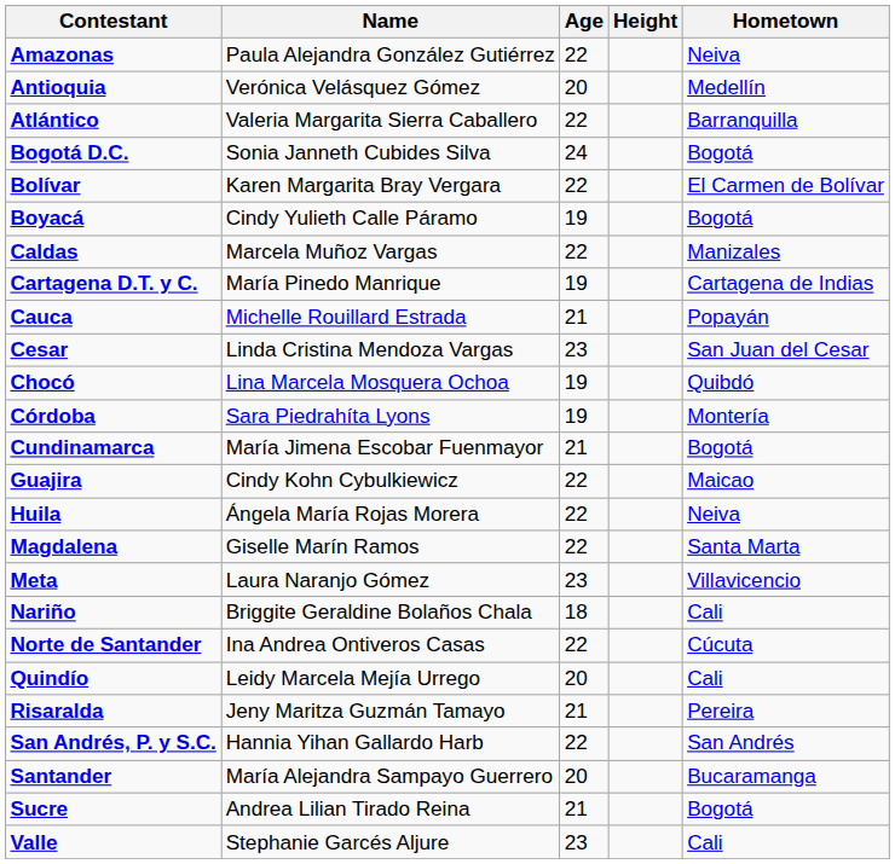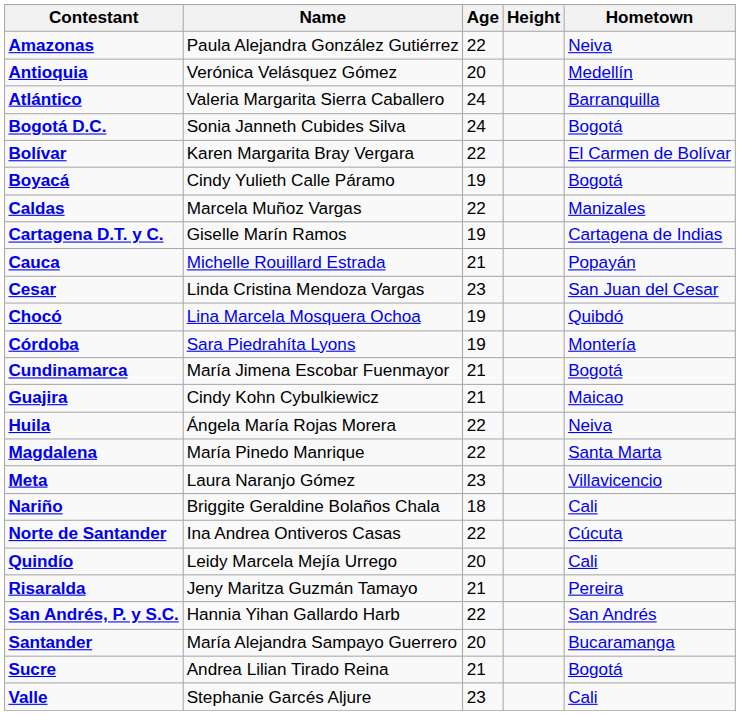 <table class="sortable wikitable">
 <tr>
 <th>Contestant</th>
 <th>Name</th>
 <th>Age</th>
 <th>Height</th>
 <th>Hometown</th>
 </tr>
 <tr>
 <td><strong><a href='#'>Amazonas</a></strong></td>
 <td>Paula Alejandra González Gutiérrez</td>
 <td>22</td>
 <td></td>
 <td><a href='#'>Neiva</a></td>
 </tr>
 <tr>
 <td><strong><a href='#'>Antioquia</a></strong></td>
 <td>Verónica Velásquez Gómez</td>
 <td>20</td>
 <td></td>
 <td><a href='#'>Medellín</a></td>
 </tr>
 <tr>
 <td><strong><a href='#'>Atlántico</a></strong></td>
 <td>Valeria Margarita Sierra Caballero</td>
-<td>22</td>
+<td>24</td>
 <td></td>
 <td><a href='#'>Barranquilla</a></td>
 </tr>
 <tr>
 <td><strong><a href='#'>Bogotá D.C.</a></strong></td>
 <td>Sonia Janneth Cubides Silva</td>
 <td>24</td>
 <td></td>
 <td><a href='#'>Bogotá</a></td>
 </tr>
 <tr>
 <td><strong><a href='#'>Bolívar</a></strong></td>
 <td>Karen Margarita Bray Vergara</td>
 <td>22</td>
 <td></td>
 <td><a href='#'>El Carmen de Bolívar</a></td>
 </tr>
 <tr>
 <td><strong><a href='#'>Boyacá</a></strong></td>
 <td>Cindy Yulieth Calle Páramo</td>
 <td>19</td>
 <td></td>
 <td><a href='#'>Bogotá</a></td>
 </tr>
 <tr>
 <td><strong><a href='#'>Caldas</a></strong></td>
 <td>Marcela Muñoz Vargas</td>
 <td>22</td>
 <td></td>
 <td><a href='#'>Manizales</a></td>
 </tr>
 <tr>
 <td><strong><a href='#'>Cartagena D.T. y C.</a></strong></td>
-<td>María Pinedo Manrique</td>
+<td>Giselle Marín Ramos</td>
 <td>19</td>
 <td></td>
 <td><a href='#'>Cartagena de Indias</a></td>
 </tr>
 <tr>
 <td><strong><a href='#'>Cauca</a></strong></td>
 <td><a href='#'>Michelle Rouillard Estrada</a></td>
 <td>21</td>
 <td></td>
 <td><a href='#'>Popayán</a></td>
 </tr>
 <tr>
 <td><strong><a href='#'>Cesar</a></strong></td>
 <td>Linda Cristina Mendoza Vargas</td>
 <td>23</td>
 <td></td>
 <td><a href='#'>San Juan del Cesar</a></td>
 </tr>
 <tr>
 <td><strong><a href='#'>Chocó</a></strong></td>
 <td><a href='#'>Lina Marcela Mosquera Ochoa</a></td>
 <td>19</td>
 <td></td>
 <td><a href='#'>Quibdó</a></td>
 </tr>
 <tr>
 <td><strong><a href='#'>Córdoba</a></strong></td>
 <td><a href='#'>Sara Piedrahíta Lyons</a></td>
 <td>19</td>
 <td></td>
 <td><a href='#'>Montería</a></td>
 </tr>
 <tr>
 <td><strong><a href='#'>Cundinamarca</a></strong></td>
 <td>María Jimena Escobar Fuenmayor</td>
 <td>21</td>
 <td></td>
 <td><a href='#'>Bogotá</a></td>
 </tr>
 <tr>
 <td><strong><a href='#'>Guajira</a></strong></td>
 <td>Cindy Kohn Cybulkiewicz</td>
-<td>22</td>
+<td>21</td>
 <td></td>
 <td><a href='#'>Maicao</a></td>
 </tr>
 <tr>
 <td><strong><a href='#'>Huila</a></strong></td>
 <td>Ángela María Rojas Morera</td>
 <td>22</td>
 <td></td>
 <td><a href='#'>Neiva</a></td>
 </tr>
 <tr>
 <td><strong><a href='#'>Magdalena</a></strong></td>
-<td>Giselle Marín Ramos</td>
+<td>María Pinedo Manrique</td>
 <td>22</td>
 <td></td>
 <td><a href='#'>Santa Marta</a></td>
 </tr>
 <tr>
 <td><strong><a href='#'>Meta</a></strong></td>
 <td>Laura Naranjo Gómez</td>
 <td>23</td>
 <td></td>
 <td><a href='#'>Villavicencio</a></td>
 </tr>
 <tr>
 <td><strong><a href='#'>Nariño</a></strong></td>
 <td>Briggite Geraldine Bolaños Chala</td>
 <td>18</td>
 <td></td>
 <td><a href='#'>Cali</a></td>
 </tr>
 <tr>
 <td><strong><a href='#'>Norte de Santander</a></strong></td>
 <td>Ina Andrea Ontiveros Casas</td>
 <td>22</td>
 <td></td>
 <td><a href='#'>Cúcuta</a></td>
 </tr>
 <tr>
 <td><strong><a href='#'>Quindío</a></strong></td>
 <td>Leidy Marcela Mejía Urrego</td>
 <td>20</td>
 <td></td>
 <td><a href='#'>Cali</a></td>
 </tr>
 <tr>
 <td><strong><a href='#'>Risaralda</a></strong></td>
 <td>Jeny Maritza Guzmán Tamayo</td>
 <td>21</td>
 <td></td>
 <td><a href='#'>Pereira</a></td>
 </tr>
 <tr>
 <td><strong><a href='#'>San Andrés, P. y S.C.</a></strong></td>
 <td>Hannia Yihan Gallardo Harb</td>
 <td>22</td>
 <td></td>
 <td><a href='#'>San Andrés</a></td>
 </tr>
 <tr>
 <td><strong><a href='#'>Santander</a></strong></td>
 <td>María Alejandra Sampayo Guerrero</td>
 <td>20</td>
 <td></td>
 <td><a href='#'>Bucaramanga</a></td>
 </tr>
 <tr>
 <td><strong><a href='#'>Sucre</a></strong></td>
 <td>Andrea Lilian Tirado Reina</td>
 <td>21</td>
 <td></td>
 <td><a href='#'>Bogotá</a></td>
 </tr>
 <tr>
 <td><strong><a href='#'>Valle</a></strong></td>
 <td>Stephanie Garcés Aljure</td>
 <td>23</td>
 <td></td>
 <td><a href='#'>Cali</a></td>
 </tr>
 </table>
